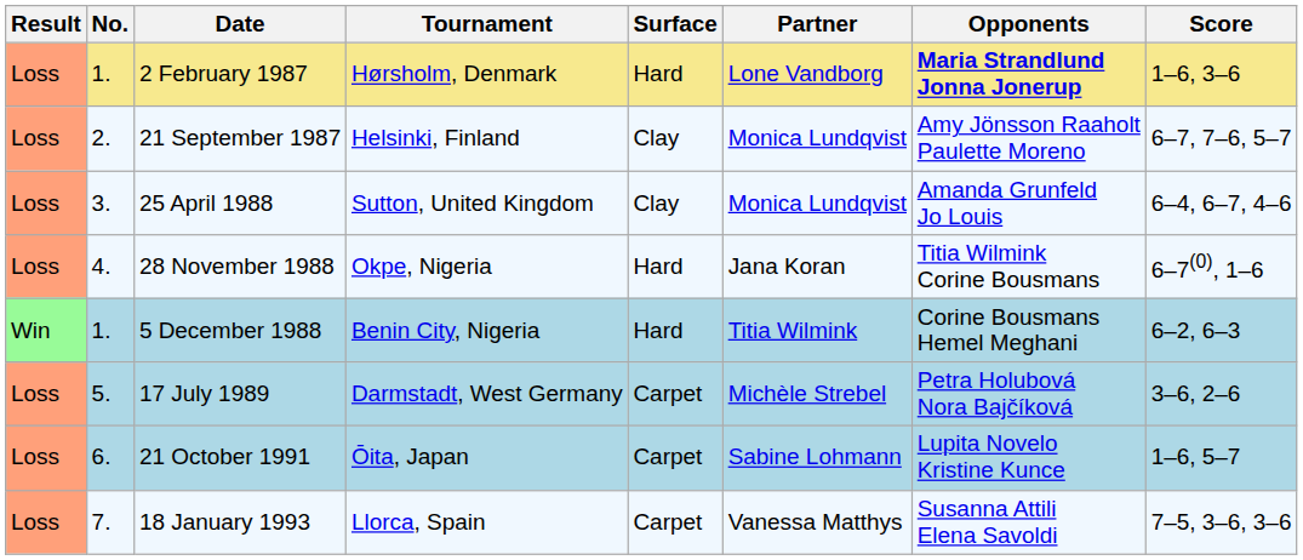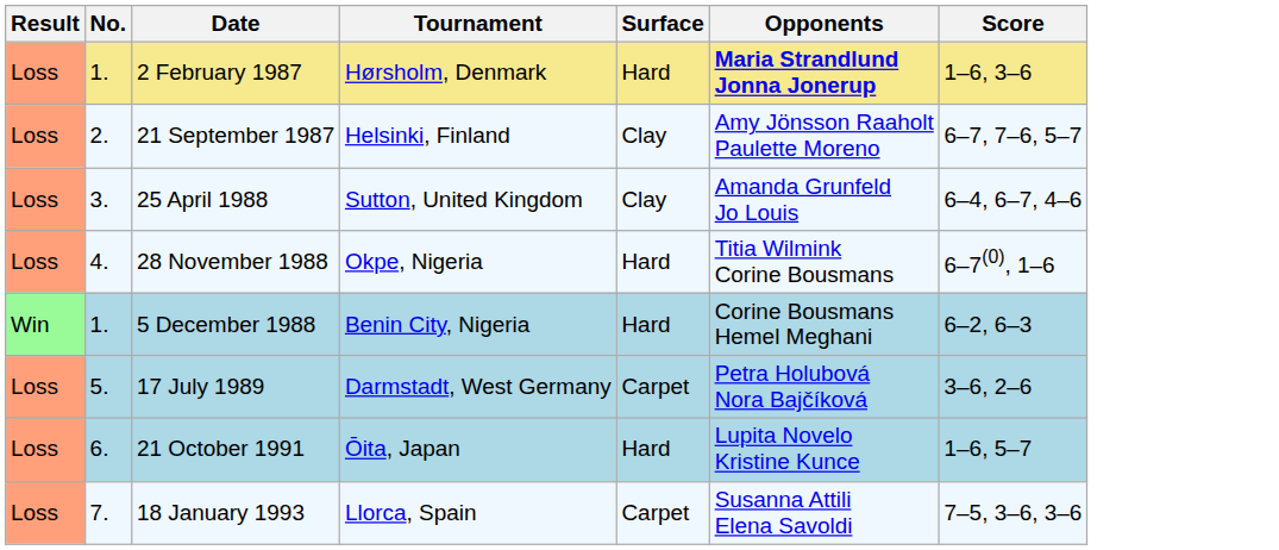 <table class="sortable wikitable" style=font-size:97%>
 <tr>
 <th>Result</th>
 <th>No.</th>
 <th>Date</th>
 <th>Tournament</th>
 <th>Surface</th>
-<th>Partner</th>
 <th>Opponents</th>
 <th>Score</th>
 </tr>
 <tr style="background:#f7e98e;">
 <td style="background:#ffa07a;">Loss</td>
 <td>1.</td>
 <td>2 February 1987</td>
 <td><a href='#'>Hørsholm</a>, Denmark</td>
 <td>Hard</td>
-<td> <a href='#'>Lone Vandborg</a></td>
 <td><strong> <a href='#'>Maria Strandlund</a> <br>  <a href='#'>Jonna Jonerup</a></strong></td>
 <td>1–6, 3–6</td>
 </tr>
 <tr bgcolor="#f0f8ff">
 <td style="background:#ffa07a;">Loss</td>
 <td>2.</td>
 <td>21 September 1987</td>
 <td><a href='#'>Helsinki</a>, Finland</td>
 <td>Clay</td>
-<td> <a href='#'>Monica Lundqvist</a></td>
 <td> <a href='#'>Amy Jönsson Raaholt</a> <br>  <a href='#'>Paulette Moreno</a></td>
 <td>6–7, 7–6, 5–7</td>
 </tr>
 <tr bgcolor="#f0f8ff">
 <td style="background:#ffa07a;">Loss</td>
 <td>3.</td>
 <td>25 April 1988</td>
 <td><a href='#'>Sutton</a>, United Kingdom</td>
 <td>Clay</td>
-<td> <a href='#'>Monica Lundqvist</a></td>
 <td> <a href='#'>Amanda Grunfeld</a> <br>  <a href='#'>Jo Louis</a></td>
 <td>6–4, 6–7, 4–6</td>
 </tr>
 <tr bgcolor="#f0f8ff">
 <td style="background:#ffa07a;">Loss</td>
 <td>4.</td>
 <td>28 November 1988</td>
 <td><a href='#'>Okpe</a>, Nigeria</td>
 <td>Hard</td>
-<td> Jana Koran</td>
 <td> <a href='#'>Titia Wilmink</a> <br>  Corine Bousmans</td>
 <td>6–7<sup>(0)</sup>, 1–6</td>
 </tr>
 <tr bgcolor=lightblue>
 <td style="background:#98fb98;">Win</td>
 <td>1.</td>
 <td>5 December 1988</td>
 <td><a href='#'>Benin City</a>, Nigeria</td>
 <td>Hard</td>
-<td> <a href='#'>Titia Wilmink</a></td>
 <td> Corine Bousmans <br>  Hemel Meghani</td>
 <td>6–2, 6–3</td>
 </tr>
 <tr style="background:lightblue;">
 <td style="background:#ffa07a;">Loss</td>
 <td>5.</td>
 <td>17 July 1989</td>
 <td><a href='#'>Darmstadt</a>, West Germany</td>
 <td>Carpet</td>
-<td> <a href='#'>Michèle Strebel</a></td>
 <td> <a href='#'>Petra Holubová</a> <br>  <a href='#'>Nora Bajčíková</a></td>
 <td>3–6, 2–6</td>
 </tr>
 <tr style="background:lightblue;">
 <td style="background:#ffa07a;">Loss</td>
 <td>6.</td>
 <td>21 October 1991</td>
 <td><a href='#'>Ōita</a>, Japan</td>
-<td>Carpet</td>
-<td> <a href='#'>Sabine Lohmann</a></td>
+<td>Hard</td>
 <td> <a href='#'>Lupita Novelo</a> <br>  <a href='#'>Kristine Kunce</a></td>
 <td>1–6, 5–7</td>
 </tr>
 <tr bgcolor="#f0f8ff">
 <td style="background:#ffa07a;">Loss</td>
 <td>7.</td>
 <td>18 January 1993</td>
 <td><a href='#'>Llorca</a>, Spain</td>
 <td>Carpet</td>
-<td> Vanessa Matthys</td>
 <td> <a href='#'>Susanna Attili</a> <br>  <a href='#'>Elena Savoldi</a></td>
 <td>7–5, 3–6, 3–6</td>
 </tr>
 </table>
